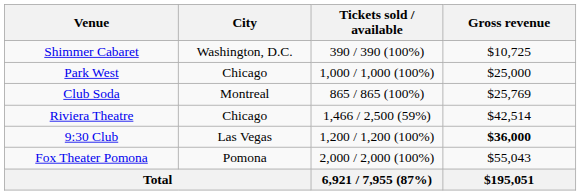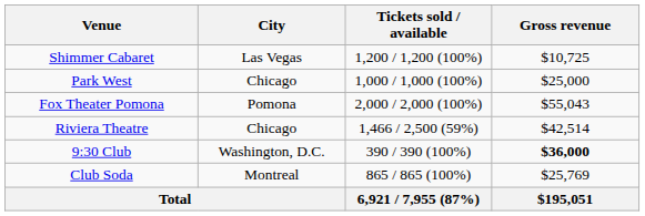 <table class="wikitable" style="text-align:center;">
 <tr>
 <th style="width:200px;">Venue</th>
 <th style="width:150px;">City</th>
 <th style="width:150px;">Tickets sold / available</th>
 <th style="width:150px;">Gross revenue</th>
 </tr>
 <tr>
 <td><a href='#'>Shimmer Cabaret</a></td>
-<td>Washington, D.C.</td>
-<td>390 / 390 (100%)</td>
+<td>Las Vegas</td>
+<td>1,200 / 1,200 (100%)</td>
 <td>$10,725</td>
 </tr>
 <tr>
 <td><a href='#'>Park West</a></td>
 <td>Chicago</td>
 <td>1,000 / 1,000 (100%)</td>
 <td>$25,000</td>
 </tr>
 <tr>
-<td><a href='#'>Club Soda</a></td>
-<td>Montreal</td>
-<td>865 / 865 (100%)</td>
-<td>$25,769</td>
+<td><a href='#'>Fox Theater Pomona</a></td>
+<td>Pomona</td>
+<td>2,000 / 2,000 (100%)</td>
+<td>$55,043</td>
 </tr>
 <tr>
 <td><a href='#'>Riviera Theatre</a></td>
 <td>Chicago</td>
 <td>1,466 / 2,500 (59%)</td>
 <td>$42,514</td>
 </tr>
 <tr>
 <td><a href='#'>9:30 Club</a></td>
-<td>Las Vegas</td>
-<td>1,200 / 1,200 (100%)</td>
+<td>Washington, D.C.</td>
+<td>390 / 390 (100%)</td>
 <td><strong>$36,000</strong></td>
 </tr>
 <tr>
-<td><a href='#'>Fox Theater Pomona</a></td>
-<td>Pomona</td>
-<td>2,000 / 2,000 (100%)</td>
-<td>$55,043</td>
+<td><a href='#'>Club Soda</a></td>
+<td>Montreal</td>
+<td>865 / 865 (100%)</td>
+<td>$25,769</td>
 </tr>
 <tr>
 <th colspan="2">Total</th>
 <th>6,921 / 7,955 (87%)</th>
 <th>$195,051</th>
 </tr>
 </table>
